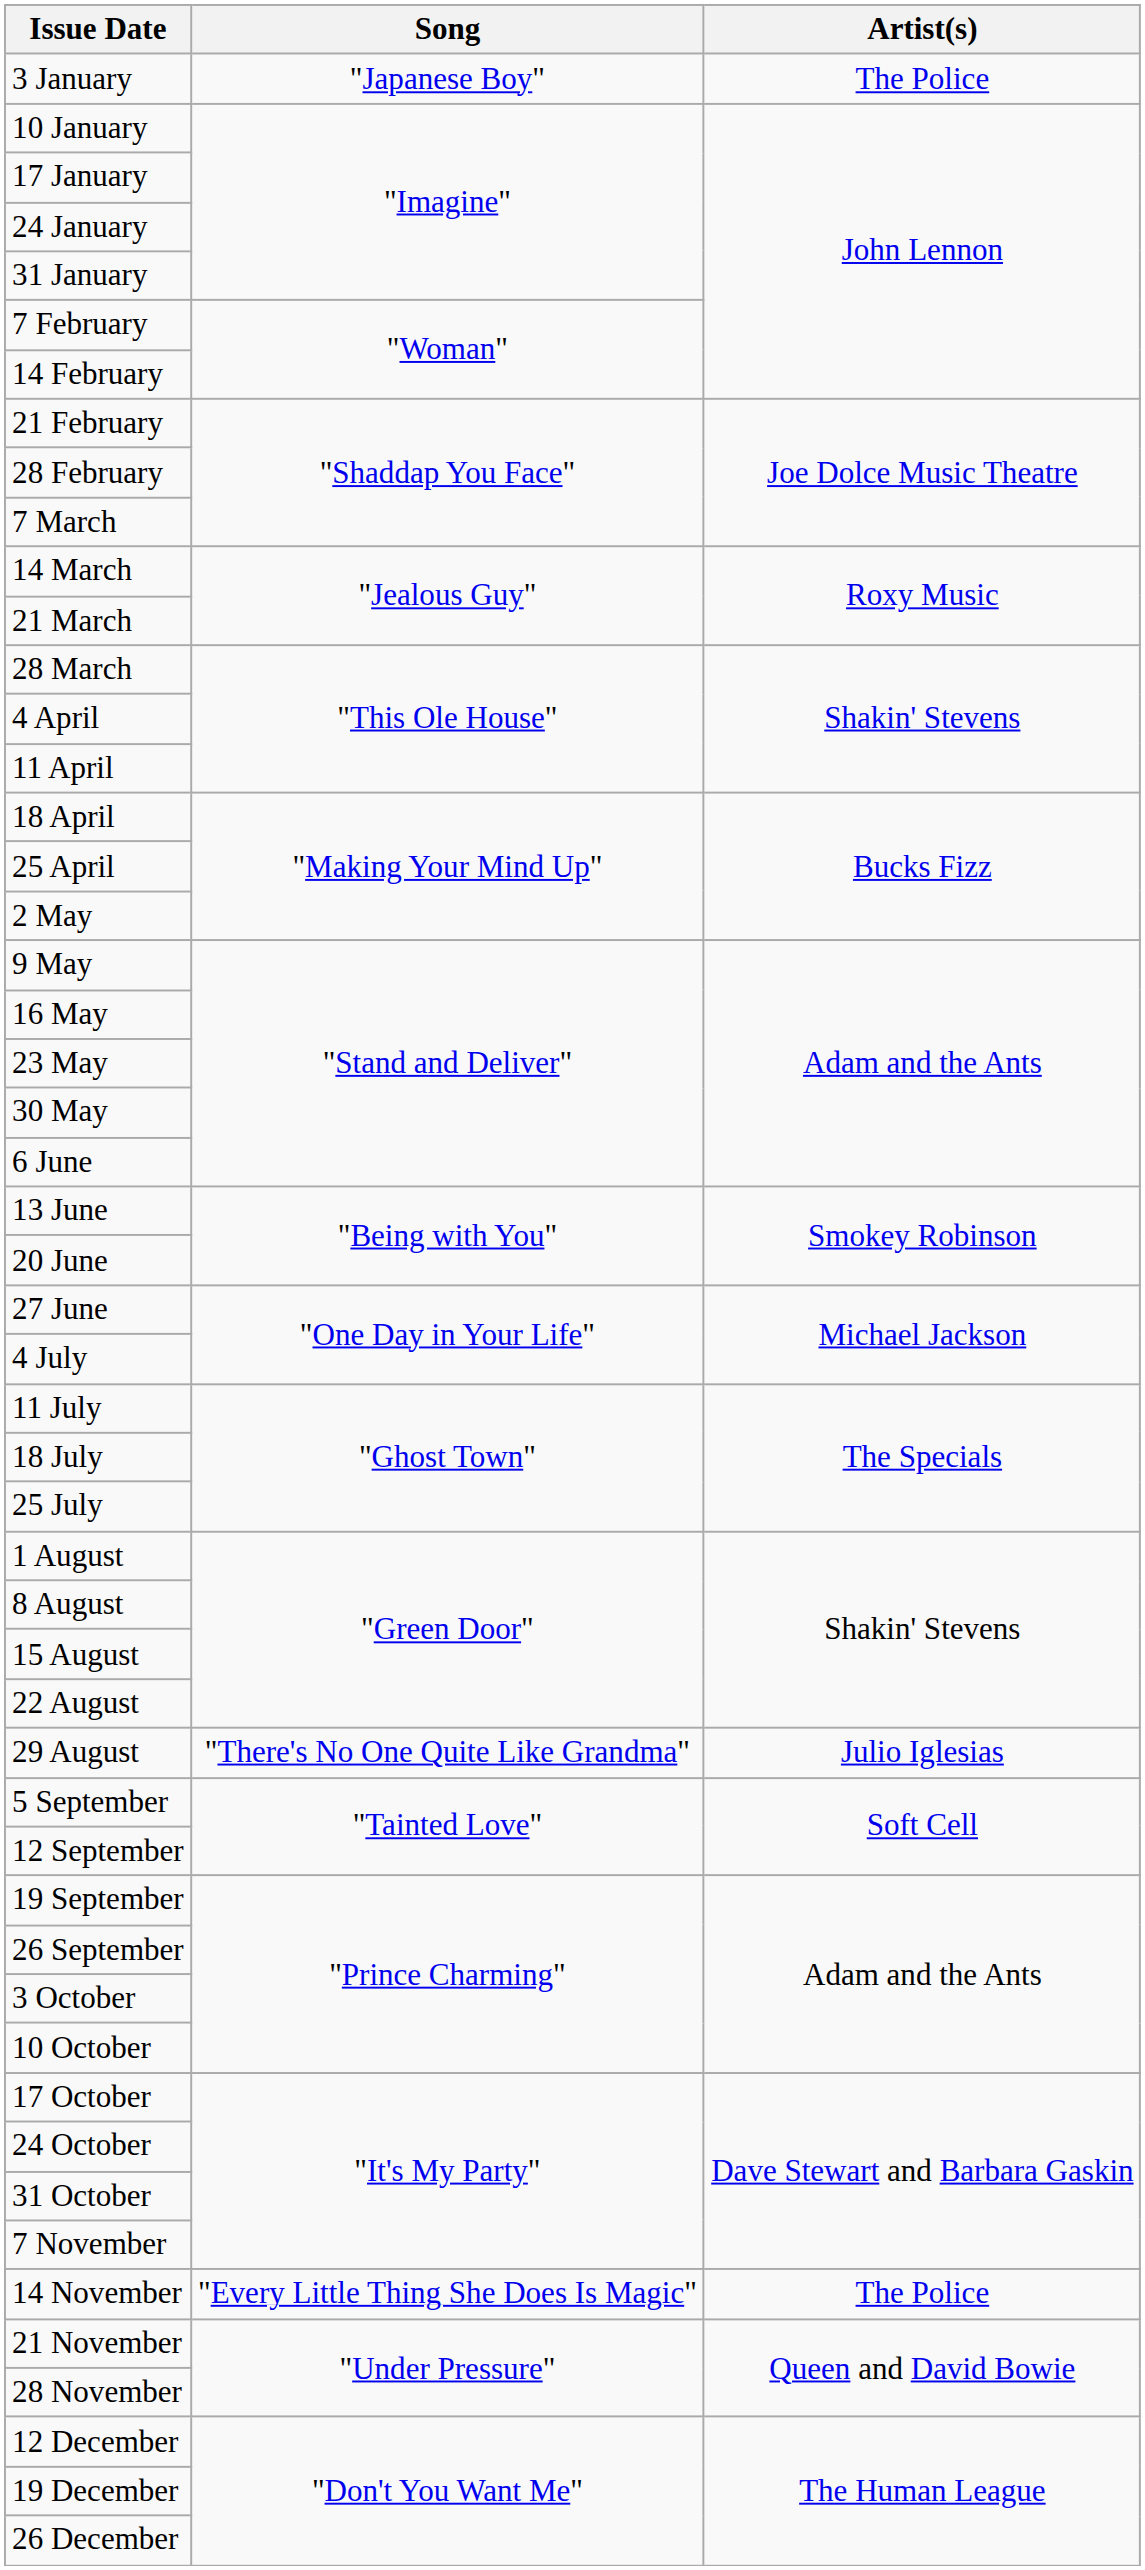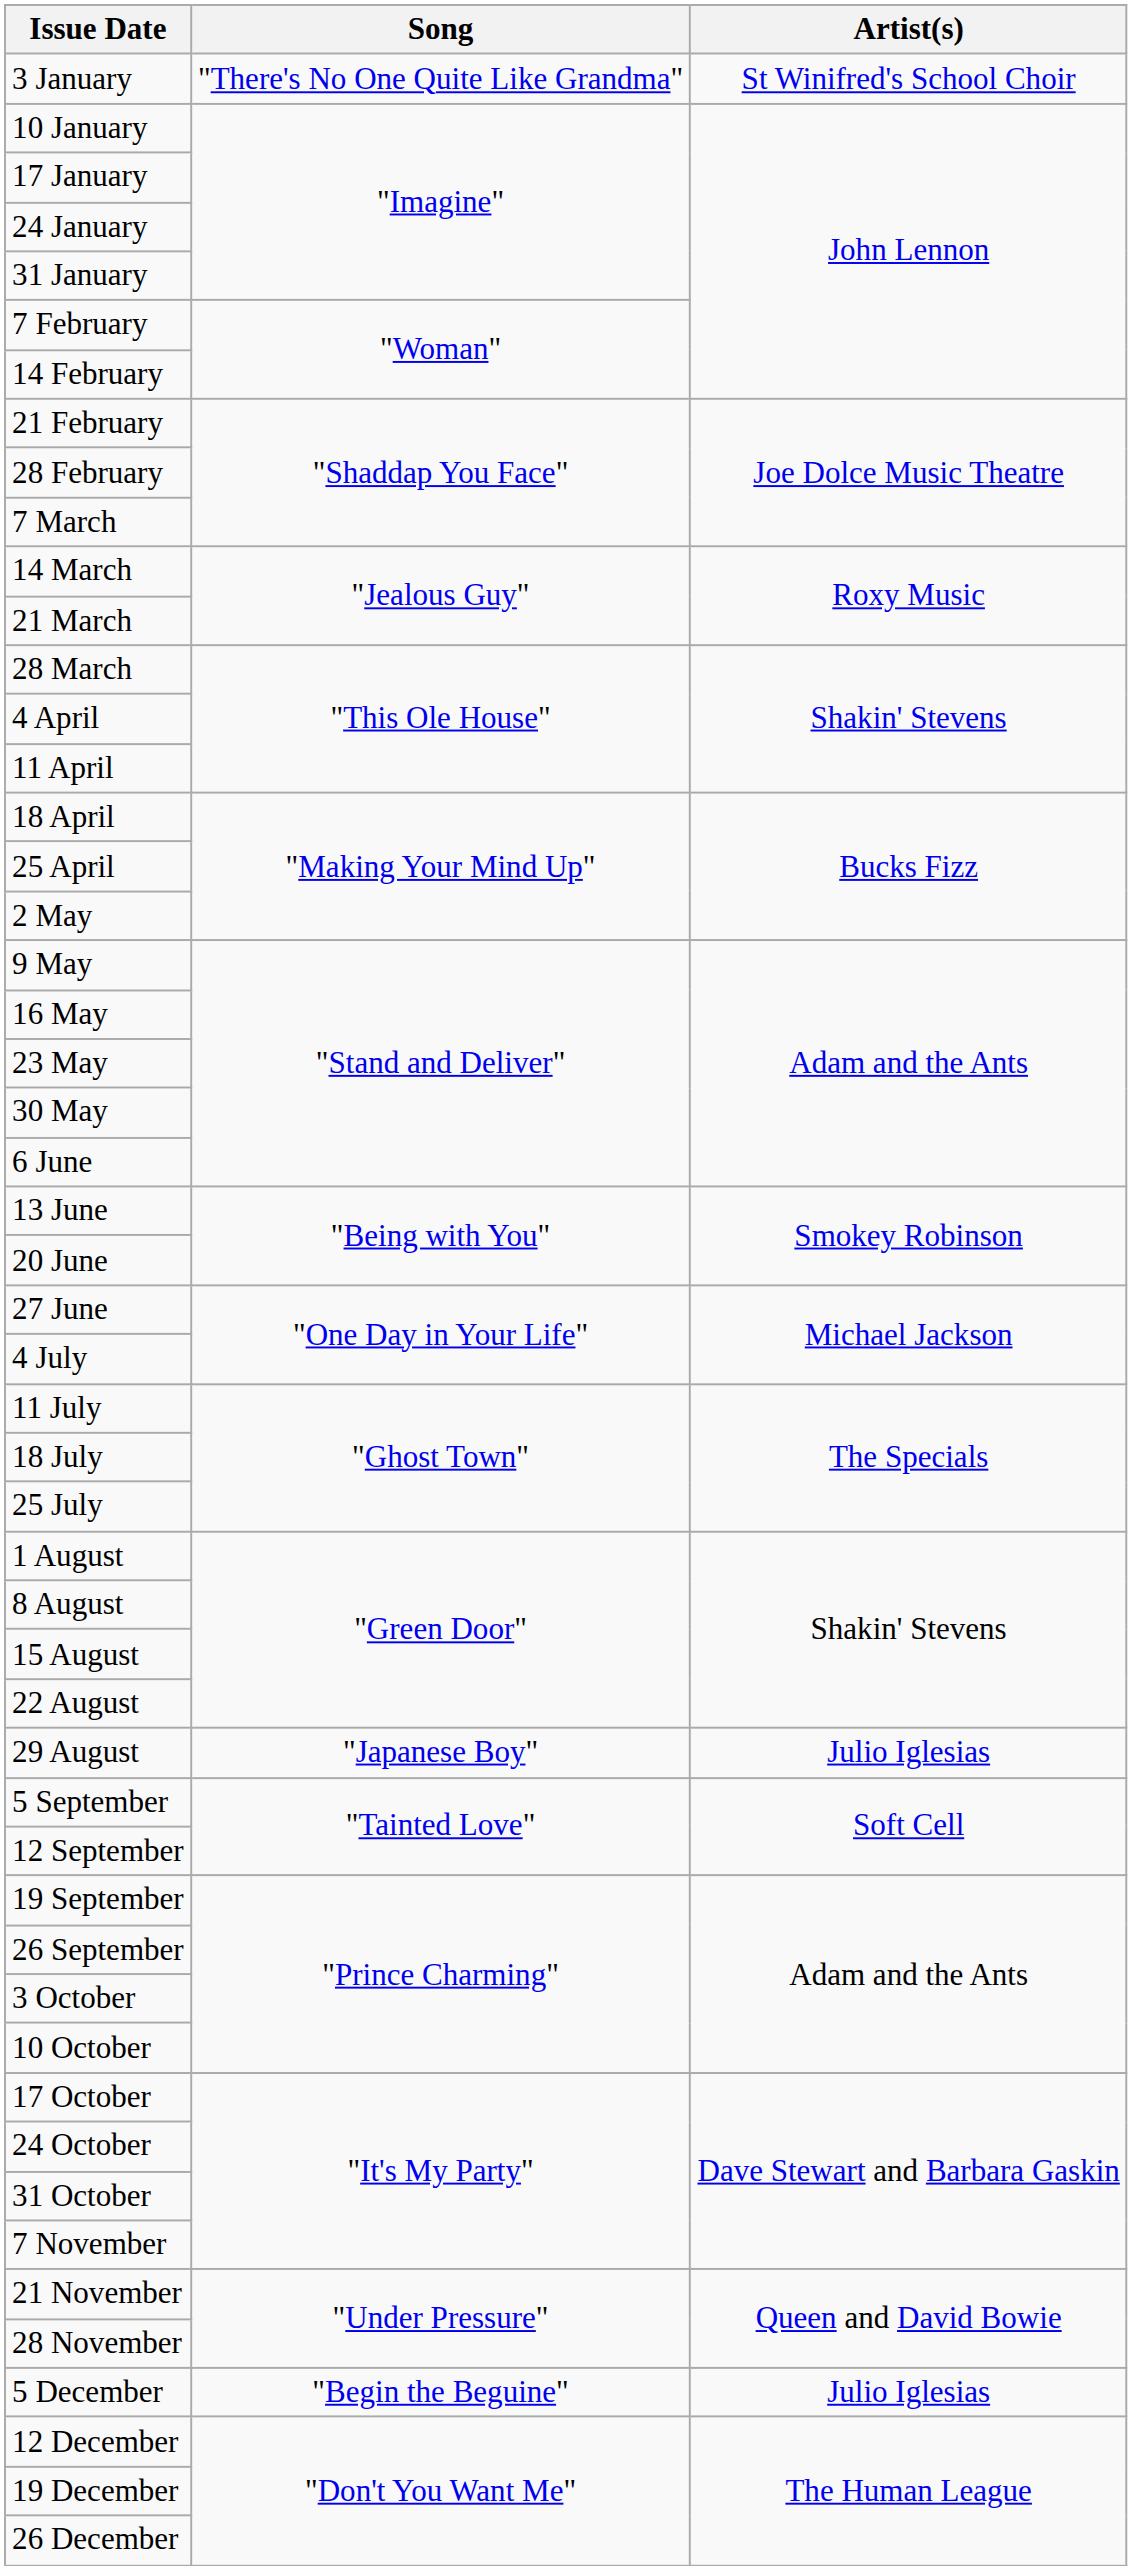 <table class="wikitable">
 <tr>
 <th align="center">Issue Date</th>
 <th align="center">Song</th>
 <th align="center">Artist(s)</th>
 </tr>
 <tr>
 <td align="left">3 January</td>
-<td align="center" rowspan="1">"<a href='#'>Japanese Boy</a>"</td>
-<td align="center" rowspan="1"><a href='#'>The Police</a></td>
+<td align="center" rowspan="1">"<a href='#'>There's No One Quite Like Grandma</a>"</td>
+<td align="center" rowspan="1"><a href='#'>St Winifred's School Choir</a></td>
 </tr>
 <tr>
 <td align="left">10 January</td>
 <td align="center" rowspan="4">"<a href='#'>Imagine</a>"</td>
 <td align="center" rowspan="6"><a href='#'>John Lennon</a></td>
 </tr>
 <tr>
 <td align="left">17 January</td>
 </tr>
 <tr>
 <td align="left">24 January</td>
 </tr>
 <tr>
 <td align="left">31 January</td>
 </tr>
 <tr>
 <td align="left">7 February</td>
 <td align="center" rowspan="2">"<a href='#'>Woman</a>"</td>
 </tr>
 <tr>
 <td align="left">14 February</td>
 </tr>
 <tr>
 <td align="left">21 February</td>
 <td align="center" rowspan="3">"<a href='#'>Shaddap You Face</a>"</td>
 <td align="center" rowspan="3"><a href='#'>Joe Dolce Music Theatre</a></td>
 </tr>
 <tr>
 <td align="left">28 February</td>
 </tr>
 <tr>
 <td align="left">7 March</td>
 </tr>
 <tr>
 <td align="left">14 March</td>
 <td align="center" rowspan="2">"<a href='#'>Jealous Guy</a>"</td>
 <td align="center" rowspan="2"><a href='#'>Roxy Music</a></td>
 </tr>
 <tr>
 <td align="left">21 March</td>
 </tr>
 <tr>
 <td align="left">28 March</td>
 <td align="center" rowspan="3">"<a href='#'>This Ole House</a>"</td>
 <td align="center" rowspan="3"><a href='#'>Shakin' Stevens</a></td>
 </tr>
 <tr>
 <td align="left">4 April</td>
 </tr>
 <tr>
 <td align="left">11 April</td>
 </tr>
 <tr>
 <td align="left">18 April</td>
 <td align="center" rowspan="3">"<a href='#'>Making Your Mind Up</a>"</td>
 <td align="center" rowspan="3"><a href='#'>Bucks Fizz</a></td>
 </tr>
 <tr>
 <td align="left">25 April</td>
 </tr>
 <tr>
 <td align="left">2 May</td>
 </tr>
 <tr>
 <td align="left">9 May</td>
 <td align="center" rowspan="5">"<a href='#'>Stand and Deliver</a>"</td>
 <td align="center" rowspan="5"><a href='#'>Adam and the Ants</a></td>
 </tr>
 <tr>
 <td align="left">16 May</td>
 </tr>
 <tr>
 <td align="left">23 May</td>
 </tr>
 <tr>
 <td align="left">30 May</td>
 </tr>
 <tr>
 <td align="left">6 June</td>
 </tr>
 <tr>
 <td align="left">13 June</td>
 <td align="center" rowspan="2">"<a href='#'>Being with You</a>"</td>
 <td align="center" rowspan="2"><a href='#'>Smokey Robinson</a></td>
 </tr>
 <tr>
 <td align="left">20 June</td>
 </tr>
 <tr>
 <td align="left">27 June</td>
 <td align="center" rowspan="2">"<a href='#'>One Day in Your Life</a>"</td>
 <td align="center" rowspan="2"><a href='#'>Michael Jackson</a></td>
 </tr>
 <tr>
 <td align="left">4 July</td>
 </tr>
 <tr>
 <td align="left">11 July</td>
 <td align="center" rowspan="3">"<a href='#'>Ghost Town</a>"</td>
 <td align="center" rowspan="3"><a href='#'>The Specials</a></td>
 </tr>
 <tr>
 <td align="left">18 July</td>
 </tr>
 <tr>
 <td align="left">25 July</td>
 </tr>
 <tr>
 <td align="left">1 August</td>
 <td align="center" rowspan="4">"<a href='#'>Green Door</a>"</td>
 <td align="center" rowspan="4">Shakin' Stevens</td>
 </tr>
 <tr>
 <td align="left">8 August</td>
 </tr>
 <tr>
 <td align="left">15 August</td>
 </tr>
 <tr>
 <td align="left">22 August</td>
 </tr>
 <tr>
 <td align="left">29 August</td>
-<td align="center" rowspan="1">"<a href='#'>There's No One Quite Like Grandma</a>"</td>
+<td align="center" rowspan="1">"<a href='#'>Japanese Boy</a>"</td>
 <td align="center" rowspan="1"><a href='#'>Julio Iglesias</a></td>
 </tr>
 <tr>
 <td align="left">5 September</td>
 <td align="center" rowspan="2">"<a href='#'>Tainted Love</a>"</td>
 <td align="center" rowspan="2"><a href='#'>Soft Cell</a></td>
 </tr>
 <tr>
 <td align="left">12 September</td>
 </tr>
 <tr>
 <td align="left">19 September</td>
 <td align="center" rowspan="4">"<a href='#'>Prince Charming</a>"</td>
 <td align="center" rowspan="4">Adam and the Ants</td>
 </tr>
 <tr>
 <td align="left">26 September</td>
 </tr>
 <tr>
 <td align="left">3 October</td>
 </tr>
 <tr>
 <td align="left">10 October</td>
 </tr>
 <tr>
 <td align="left">17 October</td>
 <td align="center" rowspan="4">"<a href='#'>It's My Party</a>"</td>
 <td align="center" rowspan="4"><a href='#'>Dave Stewart</a> and <a href='#'>Barbara Gaskin</a></td>
 </tr>
 <tr>
 <td align="left">24 October</td>
 </tr>
 <tr>
 <td align="left">31 October</td>
 </tr>
 <tr>
 <td align="left">7 November</td>
 </tr>
 <tr>
-<td align="left">14 November</td>
-<td align="center" rowspan="1">"<a href='#'>Every Little Thing She Does Is Magic</a>"</td>
-<td align="center" rowspan="1"><a href='#'>The Police</a></td>
-</tr>
-<tr>
 <td align="left">21 November</td>
 <td align="center" rowspan="2">"<a href='#'>Under Pressure</a>"</td>
 <td align="center" rowspan="2"><a href='#'>Queen</a> and <a href='#'>David Bowie</a></td>
 </tr>
 <tr>
 <td align="left">28 November</td>
+</tr>
+<tr>
+<td align="left">5 December</td>
+<td align="center" rowspan="1">"<a href='#'>Begin the Beguine</a>"</td>
+<td align="center" rowspan="1"><a href='#'>Julio Iglesias</a></td>
 </tr>
 <tr>
 <td align="left">12 December</td>
 <td align="center" rowspan="3">"<a href='#'>Don't You Want Me</a>"</td>
 <td align="center" rowspan="3"><a href='#'>The Human League</a></td>
 </tr>
 <tr>
 <td align="left">19 December</td>
 </tr>
 <tr>
 <td align="left">26 December</td>
 </tr>
 </table>
